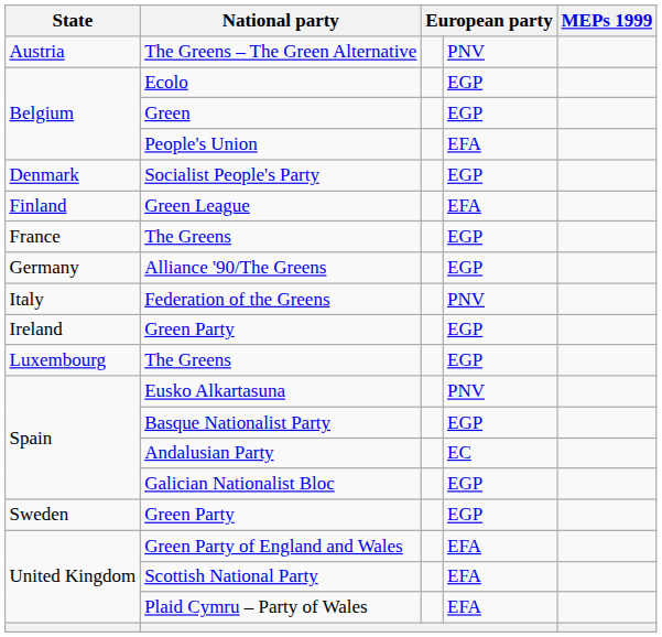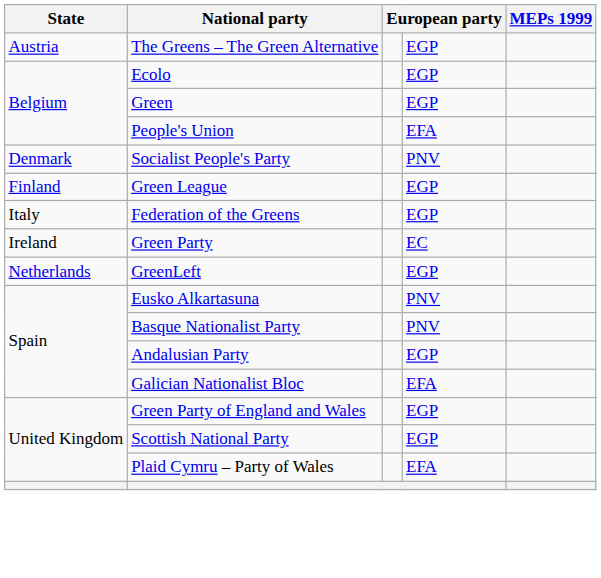 <table class="wikitable sortable mw-collapsible mw-collapsed" style="font-size:90%">
 <tr>
 <th>State</th>
 <th>National party</th>
 <th colspan="2">European party</th>
 <th data-sort-type="number"><a href='#'>MEPs 1999</a></th>
 </tr>
 <tr>
 <td> <a href='#'>Austria</a></td>
 <td><a href='#'>The Greens – The Green Alternative</a></td>
 <td></td>
-<td><a href='#'>PNV</a></td>
+<td><a href='#'>EGP</a></td>
 <td></td>
 </tr>
 <tr>
 <td rowspan="3"> <a href='#'>Belgium</a></td>
 <td><a href='#'>Ecolo</a></td>
 <td></td>
 <td><a href='#'>EGP</a></td>
 <td></td>
 </tr>
 <tr>
 <td><a href='#'>Green</a></td>
 <td></td>
 <td><a href='#'>EGP</a></td>
 <td></td>
 </tr>
 <tr>
 <td><a href='#'>People's Union</a></td>
 <td></td>
 <td><a href='#'>EFA</a></td>
 <td></td>
 </tr>
 <tr>
 <td> <a href='#'>Denmark</a></td>
 <td><a href='#'>Socialist People's Party</a></td>
 <td></td>
-<td><a href='#'>EGP</a></td>
+<td><a href='#'>PNV</a></td>
 <td></td>
 </tr>
 <tr>
 <td> <a href='#'>Finland</a></td>
 <td><a href='#'>Green League</a></td>
-<td></td>
-<td><a href='#'>EFA</a></td>
-<td></td>
-</tr>
-<tr>
-<td> France</td>
-<td><a href='#'>The Greens</a></td>
-<td></td>
-<td><a href='#'>EGP</a></td>
-<td></td>
-</tr>
-<tr>
-<td> Germany</td>
-<td><a href='#'>Alliance '90/The Greens</a></td>
 <td></td>
 <td><a href='#'>EGP</a></td>
 <td></td>
 </tr>
 <tr>
 <td> Italy</td>
 <td><a href='#'>Federation of the Greens</a></td>
 <td></td>
-<td><a href='#'>PNV</a></td>
+<td><a href='#'>EGP</a></td>
 <td></td>
 </tr>
 <tr>
 <td> Ireland</td>
 <td><a href='#'>Green Party</a></td>
 <td></td>
-<td><a href='#'>EGP</a></td>
+<td><a href='#'>EC</a></td>
 <td></td>
 </tr>
 <tr>
-<td> <a href='#'>Luxembourg</a></td>
-<td><a href='#'>The Greens</a></td>
+<td><a href='#'>Netherlands</a></td>
+<td><a href='#'>GreenLeft</a></td>
 <td></td>
 <td><a href='#'>EGP</a></td>
 <td></td>
 </tr>
 <tr>
 <td rowspan="4"> Spain</td>
 <td><a href='#'>Eusko Alkartasuna</a></td>
 <td></td>
 <td><a href='#'>PNV</a></td>
 <td></td>
 </tr>
 <tr>
 <td><a href='#'>Basque Nationalist Party</a></td>
 <td></td>
-<td><a href='#'>EGP</a></td>
+<td><a href='#'>PNV</a></td>
 <td></td>
 </tr>
 <tr>
 <td><a href='#'>Andalusian Party</a></td>
 <td></td>
-<td><a href='#'>EC</a></td>
+<td><a href='#'>EGP</a></td>
 <td></td>
 </tr>
 <tr>
 <td><a href='#'>Galician Nationalist Bloc</a></td>
 <td></td>
-<td><a href='#'>EGP</a></td>
-<td></td>
-</tr>
-<tr>
-<td> Sweden</td>
-<td><a href='#'>Green Party</a></td>
-<td></td>
-<td><a href='#'>EGP</a></td>
+<td><a href='#'>EFA</a></td>
 <td></td>
 </tr>
 <tr>
 <td rowspan="3"> United Kingdom</td>
 <td><a href='#'>Green Party of England and Wales</a></td>
 <td></td>
-<td><a href='#'>EFA</a></td>
+<td><a href='#'>EGP</a></td>
 <td></td>
 </tr>
 <tr>
 <td><a href='#'>Scottish National Party</a></td>
 <td></td>
-<td><a href='#'>EFA</a></td>
+<td><a href='#'>EGP</a></td>
 <td></td>
 </tr>
 <tr>
 <td><a href='#'>Plaid Cymru</a> – Party of Wales</td>
 <td></td>
 <td><a href='#'>EFA</a></td>
 <td></td>
 </tr>
 <tr>
 <th></th>
 <th colspan="3"></th>
 <th></th>
 </tr>
 </table>
